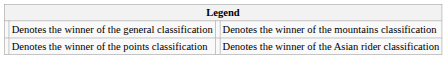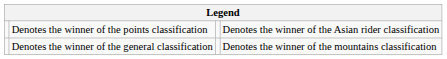 <table class="wikitable">
 <tr>
 <th colspan="4">Legend</th>
+</tr>
+<tr>
+<td></td>
+<td>Denotes the winner of the points classification</td>
+<td></td>
+<td>Denotes the winner of the Asian rider classification</td>
 </tr>
 <tr>
 <td></td>
 <td>Denotes the winner of the general classification</td>
 <td></td>
 <td>Denotes the winner of the mountains classification</td>
 </tr>
-<tr>
-<td></td>
-<td>Denotes the winner of the points classification</td>
-<td></td>
-<td>Denotes the winner of the Asian rider classification</td>
-</tr>
 </table>
